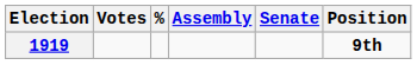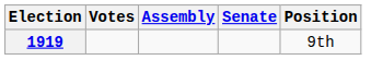 <table class="wikitable" style="text-align:center">
 <tr>
 <th>Election</th>
 <th><strong>Votes</strong></th>
-<th>%</th>
 <th><a href='#'>Assembly</a></th>
 <th><a href='#'>Senate</a></th>
 <th><strong>Position</strong></th>
 </tr>
 <tr>
 <th><a href='#'>1919</a></th>
 <td></td>
 <td></td>
 <td></td>
-<td></td>
-<td><strong>9th</strong></td>
+<td>9th</td>
 </tr>
 </table>
